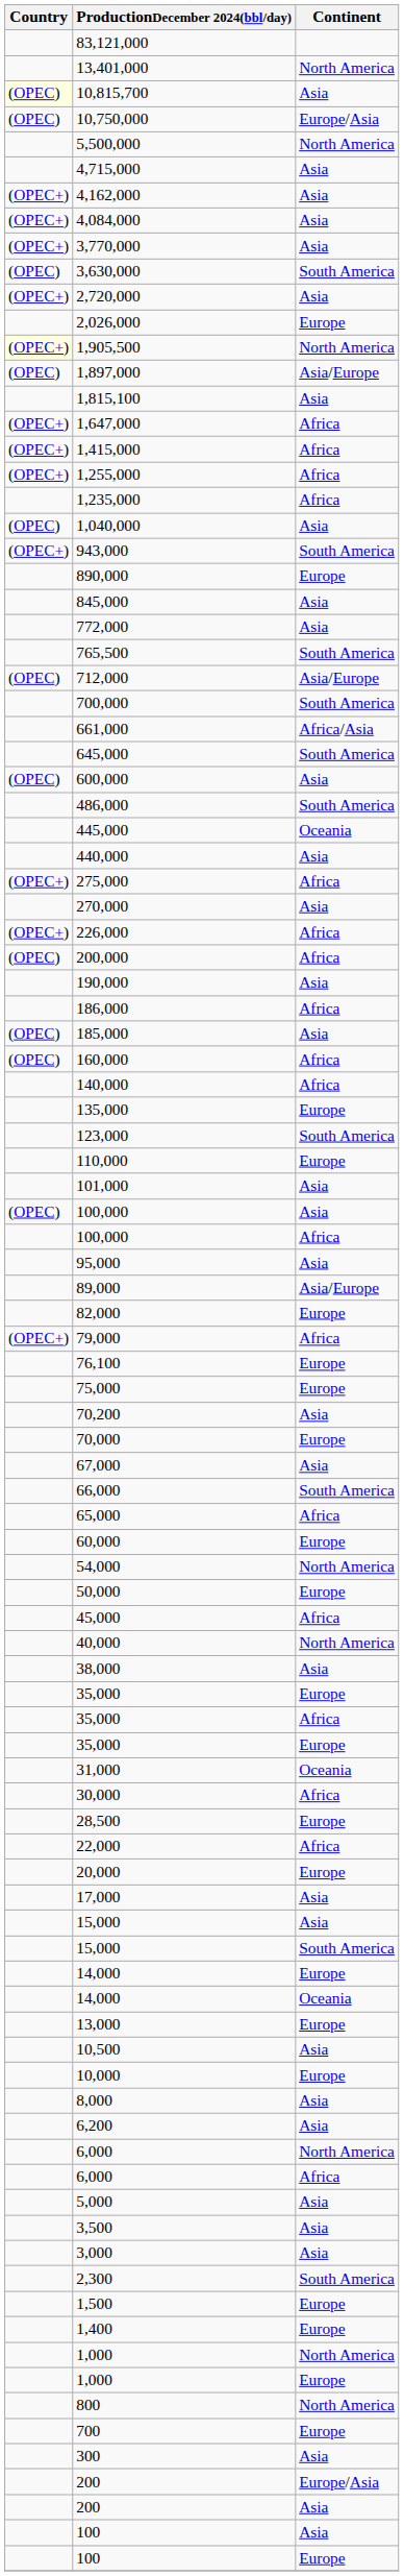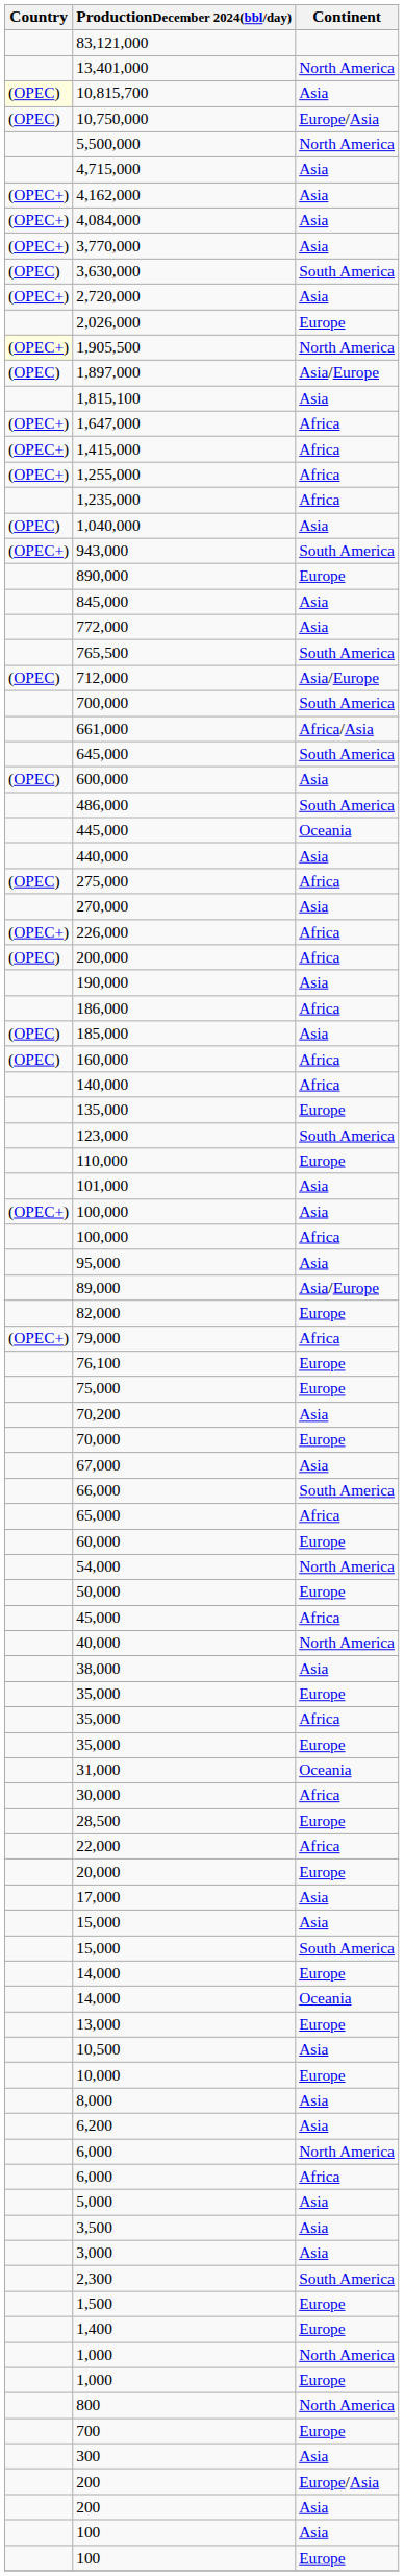 <table class="wikitable sortable sticky-header static-row-numbers col2right">
 <tr class=static-row-header>
 <th>Country</th>
 <th>Production<small>December 2024(<a href='#'>bbl</a>/day)</small></th>
 <th>Continent</th>
 </tr>
 <tr class=static-row-numbers-norank>
 <td><strong></strong></td>
 <td>83,121,000</td>
 <td></td>
 </tr>
 <tr>
 <td></td>
 <td>13,401,000</td>
 <td><a href='#'>North America</a></td>
 </tr>
 <tr>
 <td style="background: lightyellow;"> (<a href='#'>OPEC</a>)</td>
 <td>10,815,700</td>
 <td><a href='#'>Asia</a></td>
 </tr>
 <tr>
 <td> (<a href='#'>OPEC</a>)</td>
 <td>10,750,000</td>
 <td><a href='#'>Europe</a>/<a href='#'>Asia</a></td>
 </tr>
 <tr>
 <td></td>
 <td>5,500,000</td>
 <td><a href='#'>North America</a></td>
 </tr>
 <tr>
 <td></td>
 <td>4,715,000</td>
 <td><a href='#'>Asia</a></td>
 </tr>
 <tr>
 <td> (<a href='#'>OPEC+</a>)</td>
 <td>4,162,000</td>
 <td><a href='#'>Asia</a></td>
 </tr>
 <tr>
 <td> (<a href='#'>OPEC+</a>)</td>
 <td>4,084,000</td>
 <td><a href='#'>Asia</a></td>
 </tr>
 <tr>
 <td> (<a href='#'>OPEC+</a>)</td>
 <td>3,770,000</td>
 <td><a href='#'>Asia</a></td>
 </tr>
 <tr>
 <td> (<a href='#'>OPEC</a>)</td>
 <td>3,630,000</td>
 <td><a href='#'>South America</a></td>
 </tr>
 <tr>
 <td> (<a href='#'>OPEC+</a>)</td>
 <td>2,720,000</td>
 <td><a href='#'>Asia</a></td>
 </tr>
 <tr>
 <td></td>
 <td>2,026,000</td>
 <td><a href='#'>Europe</a></td>
 </tr>
 <tr>
 <td style="background: lightyellow;"> (<a href='#'>OPEC+</a>)</td>
 <td>1,905,500</td>
 <td><a href='#'>North America</a></td>
 </tr>
 <tr>
 <td> (<a href='#'>OPEC</a>)</td>
 <td>1,897,000</td>
 <td><a href='#'>Asia</a>/<a href='#'>Europe</a></td>
 </tr>
 <tr>
 <td></td>
 <td>1,815,100</td>
 <td><a href='#'>Asia</a></td>
 </tr>
 <tr>
 <td> (<a href='#'>OPEC+</a>)</td>
 <td>1,647,000</td>
 <td><a href='#'>Africa</a></td>
 </tr>
 <tr>
 <td> (<a href='#'>OPEC+</a>)</td>
 <td>1,415,000</td>
 <td><a href='#'>Africa</a></td>
 </tr>
 <tr>
 <td> (<a href='#'>OPEC+</a>)</td>
 <td>1,255,000</td>
 <td><a href='#'>Africa</a></td>
 </tr>
 <tr>
 <td></td>
 <td>1,235,000</td>
 <td><a href='#'>Africa</a></td>
 </tr>
 <tr>
 <td> (<a href='#'>OPEC</a>)</td>
 <td>1,040,000</td>
 <td><a href='#'>Asia</a></td>
 </tr>
 <tr>
 <td> (<a href='#'>OPEC+</a>)</td>
 <td>943,000</td>
 <td><a href='#'>South America</a></td>
 </tr>
 <tr>
 <td></td>
 <td>890,000</td>
 <td><a href='#'>Europe</a></td>
 </tr>
 <tr>
 <td></td>
 <td>845,000</td>
 <td><a href='#'>Asia</a></td>
 </tr>
 <tr>
 <td></td>
 <td>772,000</td>
 <td><a href='#'>Asia</a></td>
 </tr>
 <tr>
 <td></td>
 <td>765,500</td>
 <td><a href='#'>South America</a></td>
 </tr>
 <tr>
 <td> (<a href='#'>OPEC</a>)</td>
 <td>712,000</td>
 <td><a href='#'>Asia</a>/<a href='#'>Europe</a></td>
 </tr>
 <tr>
 <td></td>
 <td>700,000</td>
 <td><a href='#'>South America</a></td>
 </tr>
 <tr>
 <td></td>
 <td>661,000</td>
 <td><a href='#'>Africa</a>/<a href='#'>Asia</a></td>
 </tr>
 <tr>
 <td></td>
 <td>645,000</td>
 <td><a href='#'>South America</a></td>
 </tr>
 <tr>
 <td> (<a href='#'>OPEC</a>)</td>
 <td>600,000</td>
 <td><a href='#'>Asia</a></td>
 </tr>
 <tr>
 <td></td>
 <td>486,000</td>
 <td><a href='#'>South America</a></td>
 </tr>
 <tr>
 <td></td>
 <td>445,000</td>
 <td><a href='#'>Oceania</a></td>
 </tr>
 <tr>
 <td></td>
 <td>440,000</td>
 <td><a href='#'>Asia</a></td>
 </tr>
 <tr>
-<td> (<a href='#'>OPEC+</a>)</td>
+<td> (<a href='#'>OPEC</a>)</td>
 <td>275,000</td>
 <td><a href='#'>Africa</a></td>
 </tr>
 <tr>
 <td></td>
 <td>270,000</td>
 <td><a href='#'>Asia</a></td>
 </tr>
 <tr>
 <td> (<a href='#'>OPEC+</a>)</td>
 <td>226,000</td>
 <td><a href='#'>Africa</a></td>
 </tr>
 <tr>
 <td> (<a href='#'>OPEC</a>)</td>
 <td>200,000</td>
 <td><a href='#'>Africa</a></td>
 </tr>
 <tr>
 <td></td>
 <td>190,000</td>
 <td><a href='#'>Asia</a></td>
 </tr>
 <tr>
 <td></td>
 <td>186,000</td>
 <td><a href='#'>Africa</a></td>
 </tr>
 <tr>
 <td> (<a href='#'>OPEC</a>)</td>
 <td>185,000</td>
 <td><a href='#'>Asia</a></td>
 </tr>
 <tr>
 <td> (<a href='#'>OPEC</a>)</td>
 <td>160,000</td>
 <td><a href='#'>Africa</a></td>
 </tr>
 <tr>
 <td></td>
 <td>140,000</td>
 <td><a href='#'>Africa</a></td>
 </tr>
 <tr>
 <td></td>
 <td>135,000</td>
 <td><a href='#'>Europe</a></td>
 </tr>
 <tr>
 <td></td>
 <td>123,000</td>
 <td><a href='#'>South America</a></td>
 </tr>
 <tr>
 <td></td>
 <td>110,000</td>
 <td><a href='#'>Europe</a></td>
 </tr>
 <tr>
 <td></td>
 <td>101,000</td>
 <td><a href='#'>Asia</a></td>
 </tr>
 <tr>
-<td> (<a href='#'>OPEC</a>)</td>
+<td> (<a href='#'>OPEC+</a>)</td>
 <td>100,000</td>
 <td><a href='#'>Asia</a></td>
 </tr>
 <tr>
 <td></td>
 <td>100,000</td>
 <td><a href='#'>Africa</a></td>
 </tr>
 <tr>
 <td></td>
 <td>95,000</td>
 <td><a href='#'>Asia</a></td>
 </tr>
 <tr>
 <td></td>
 <td>89,000</td>
 <td><a href='#'>Asia</a>/<a href='#'>Europe</a></td>
 </tr>
 <tr>
 <td></td>
 <td>82,000</td>
 <td><a href='#'>Europe</a></td>
 </tr>
 <tr>
 <td> (<a href='#'>OPEC+</a>)</td>
 <td>79,000</td>
 <td><a href='#'>Africa</a></td>
 </tr>
 <tr>
 <td></td>
 <td>76,100</td>
 <td><a href='#'>Europe</a></td>
 </tr>
 <tr>
 <td></td>
 <td>75,000</td>
 <td><a href='#'>Europe</a></td>
 </tr>
 <tr>
 <td></td>
 <td>70,200</td>
 <td><a href='#'>Asia</a></td>
 </tr>
 <tr>
 <td></td>
 <td>70,000</td>
 <td><a href='#'>Europe</a></td>
 </tr>
 <tr>
 <td></td>
 <td>67,000</td>
 <td><a href='#'>Asia</a></td>
 </tr>
 <tr>
 <td></td>
 <td>66,000</td>
 <td><a href='#'>South America</a></td>
 </tr>
 <tr>
 <td></td>
 <td>65,000</td>
 <td><a href='#'>Africa</a></td>
 </tr>
 <tr>
 <td></td>
 <td>60,000</td>
 <td><a href='#'>Europe</a></td>
 </tr>
 <tr>
 <td></td>
 <td>54,000</td>
 <td><a href='#'>North America</a></td>
 </tr>
 <tr>
 <td></td>
 <td>50,000</td>
 <td><a href='#'>Europe</a></td>
 </tr>
 <tr>
 <td></td>
 <td>45,000</td>
 <td><a href='#'>Africa</a></td>
 </tr>
 <tr>
 <td></td>
 <td>40,000</td>
 <td><a href='#'>North America</a></td>
 </tr>
 <tr>
 <td></td>
 <td>38,000</td>
 <td><a href='#'>Asia</a></td>
 </tr>
 <tr>
 <td></td>
 <td>35,000</td>
 <td><a href='#'>Europe</a></td>
 </tr>
 <tr>
 <td></td>
 <td>35,000</td>
 <td><a href='#'>Africa</a></td>
 </tr>
 <tr>
 <td></td>
 <td>35,000</td>
 <td><a href='#'>Europe</a></td>
 </tr>
 <tr>
 <td></td>
 <td>31,000</td>
 <td><a href='#'>Oceania</a></td>
 </tr>
 <tr>
 <td></td>
 <td>30,000</td>
 <td><a href='#'>Africa</a></td>
 </tr>
 <tr>
 <td></td>
 <td>28,500</td>
 <td><a href='#'>Europe</a></td>
 </tr>
 <tr>
 <td></td>
 <td>22,000</td>
 <td><a href='#'>Africa</a></td>
 </tr>
 <tr>
 <td></td>
 <td>20,000</td>
 <td><a href='#'>Europe</a></td>
 </tr>
 <tr>
 <td></td>
 <td>17,000</td>
 <td><a href='#'>Asia</a></td>
 </tr>
 <tr>
 <td></td>
 <td>15,000</td>
 <td><a href='#'>Asia</a></td>
 </tr>
 <tr>
 <td></td>
 <td>15,000</td>
 <td><a href='#'>South America</a></td>
 </tr>
 <tr>
 <td></td>
 <td>14,000</td>
 <td><a href='#'>Europe</a></td>
 </tr>
 <tr>
 <td></td>
 <td>14,000</td>
 <td><a href='#'>Oceania</a></td>
 </tr>
 <tr>
 <td></td>
 <td>13,000</td>
 <td><a href='#'>Europe</a></td>
 </tr>
 <tr>
 <td></td>
 <td>10,500</td>
 <td><a href='#'>Asia</a></td>
 </tr>
 <tr>
 <td></td>
 <td>10,000</td>
 <td><a href='#'>Europe</a></td>
 </tr>
 <tr>
 <td></td>
 <td>8,000</td>
 <td><a href='#'>Asia</a></td>
 </tr>
 <tr>
 <td></td>
 <td>6,200</td>
 <td><a href='#'>Asia</a></td>
 </tr>
 <tr>
 <td></td>
 <td>6,000</td>
 <td><a href='#'>North America</a></td>
 </tr>
 <tr>
 <td></td>
 <td>6,000</td>
 <td><a href='#'>Africa</a></td>
 </tr>
 <tr>
 <td></td>
 <td>5,000</td>
 <td><a href='#'>Asia</a></td>
 </tr>
 <tr>
 <td></td>
 <td>3,500</td>
 <td><a href='#'>Asia</a></td>
 </tr>
 <tr>
 <td></td>
 <td>3,000</td>
 <td><a href='#'>Asia</a></td>
 </tr>
 <tr>
 <td></td>
 <td>2,300</td>
 <td><a href='#'>South America</a></td>
 </tr>
 <tr>
 <td></td>
 <td>1,500</td>
 <td><a href='#'>Europe</a></td>
 </tr>
 <tr>
 <td></td>
 <td>1,400</td>
 <td><a href='#'>Europe</a></td>
 </tr>
 <tr>
 <td></td>
 <td>1,000</td>
 <td><a href='#'>North America</a></td>
 </tr>
 <tr>
 <td></td>
 <td>1,000</td>
 <td><a href='#'>Europe</a></td>
 </tr>
 <tr>
 <td></td>
 <td>800</td>
 <td><a href='#'>North America</a></td>
 </tr>
 <tr>
 <td></td>
 <td>700</td>
 <td><a href='#'>Europe</a></td>
 </tr>
 <tr>
 <td></td>
 <td>300</td>
 <td><a href='#'>Asia</a></td>
 </tr>
 <tr>
 <td></td>
 <td>200</td>
 <td><a href='#'>Europe</a>/<a href='#'>Asia</a></td>
 </tr>
 <tr>
 <td></td>
 <td>200</td>
 <td><a href='#'>Asia</a></td>
 </tr>
 <tr>
 <td></td>
 <td>100</td>
 <td><a href='#'>Asia</a></td>
 </tr>
 <tr>
 <td></td>
 <td>100</td>
 <td><a href='#'>Europe</a></td>
 </tr>
 <tr>
 </tr>
 </table>
